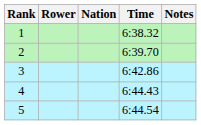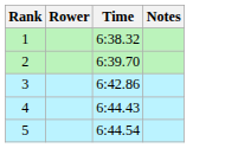 <table class="wikitable sortable" style="text-align:center">
 <tr>
 <th>Rank</th>
 <th>Rower</th>
-<th>Nation</th>
 <th>Time</th>
 <th>Notes</th>
 </tr>
 <tr bgcolor=bbf3bb>
 <td>1</td>
 <td align=left data-sort-value="Enquist, Paul"></td>
-<td align=left></td>
 <td>6:38.32</td>
 <td></td>
 </tr>
 <tr bgcolor=bbf3bb>
 <td>2</td>
 <td align=left data-sort-value="Pančić, Zoran"></td>
-<td align=left></td>
 <td>6:39.70</td>
 <td></td>
 </tr>
 <tr bgcolor=bbf3ff>
 <td>3</td>
 <td align=left data-sort-value="Arrillaga, Eduardo"></td>
-<td align=left></td>
 <td>6:42.86</td>
 <td></td>
 </tr>
 <tr bgcolor=bbf3ff>
 <td>4</td>
 <td align=left data-sort-value="Karppinen, Reima"></td>
-<td align=left></td>
 <td>6:44.43</td>
 <td></td>
 </tr>
 <tr bgcolor=bbf3ff>
 <td>5</td>
 <td align=left data-sort-value="Auerbach, Wilfried"></td>
-<td align=left></td>
 <td>6:44.54</td>
 <td></td>
 </tr>
 </table>
